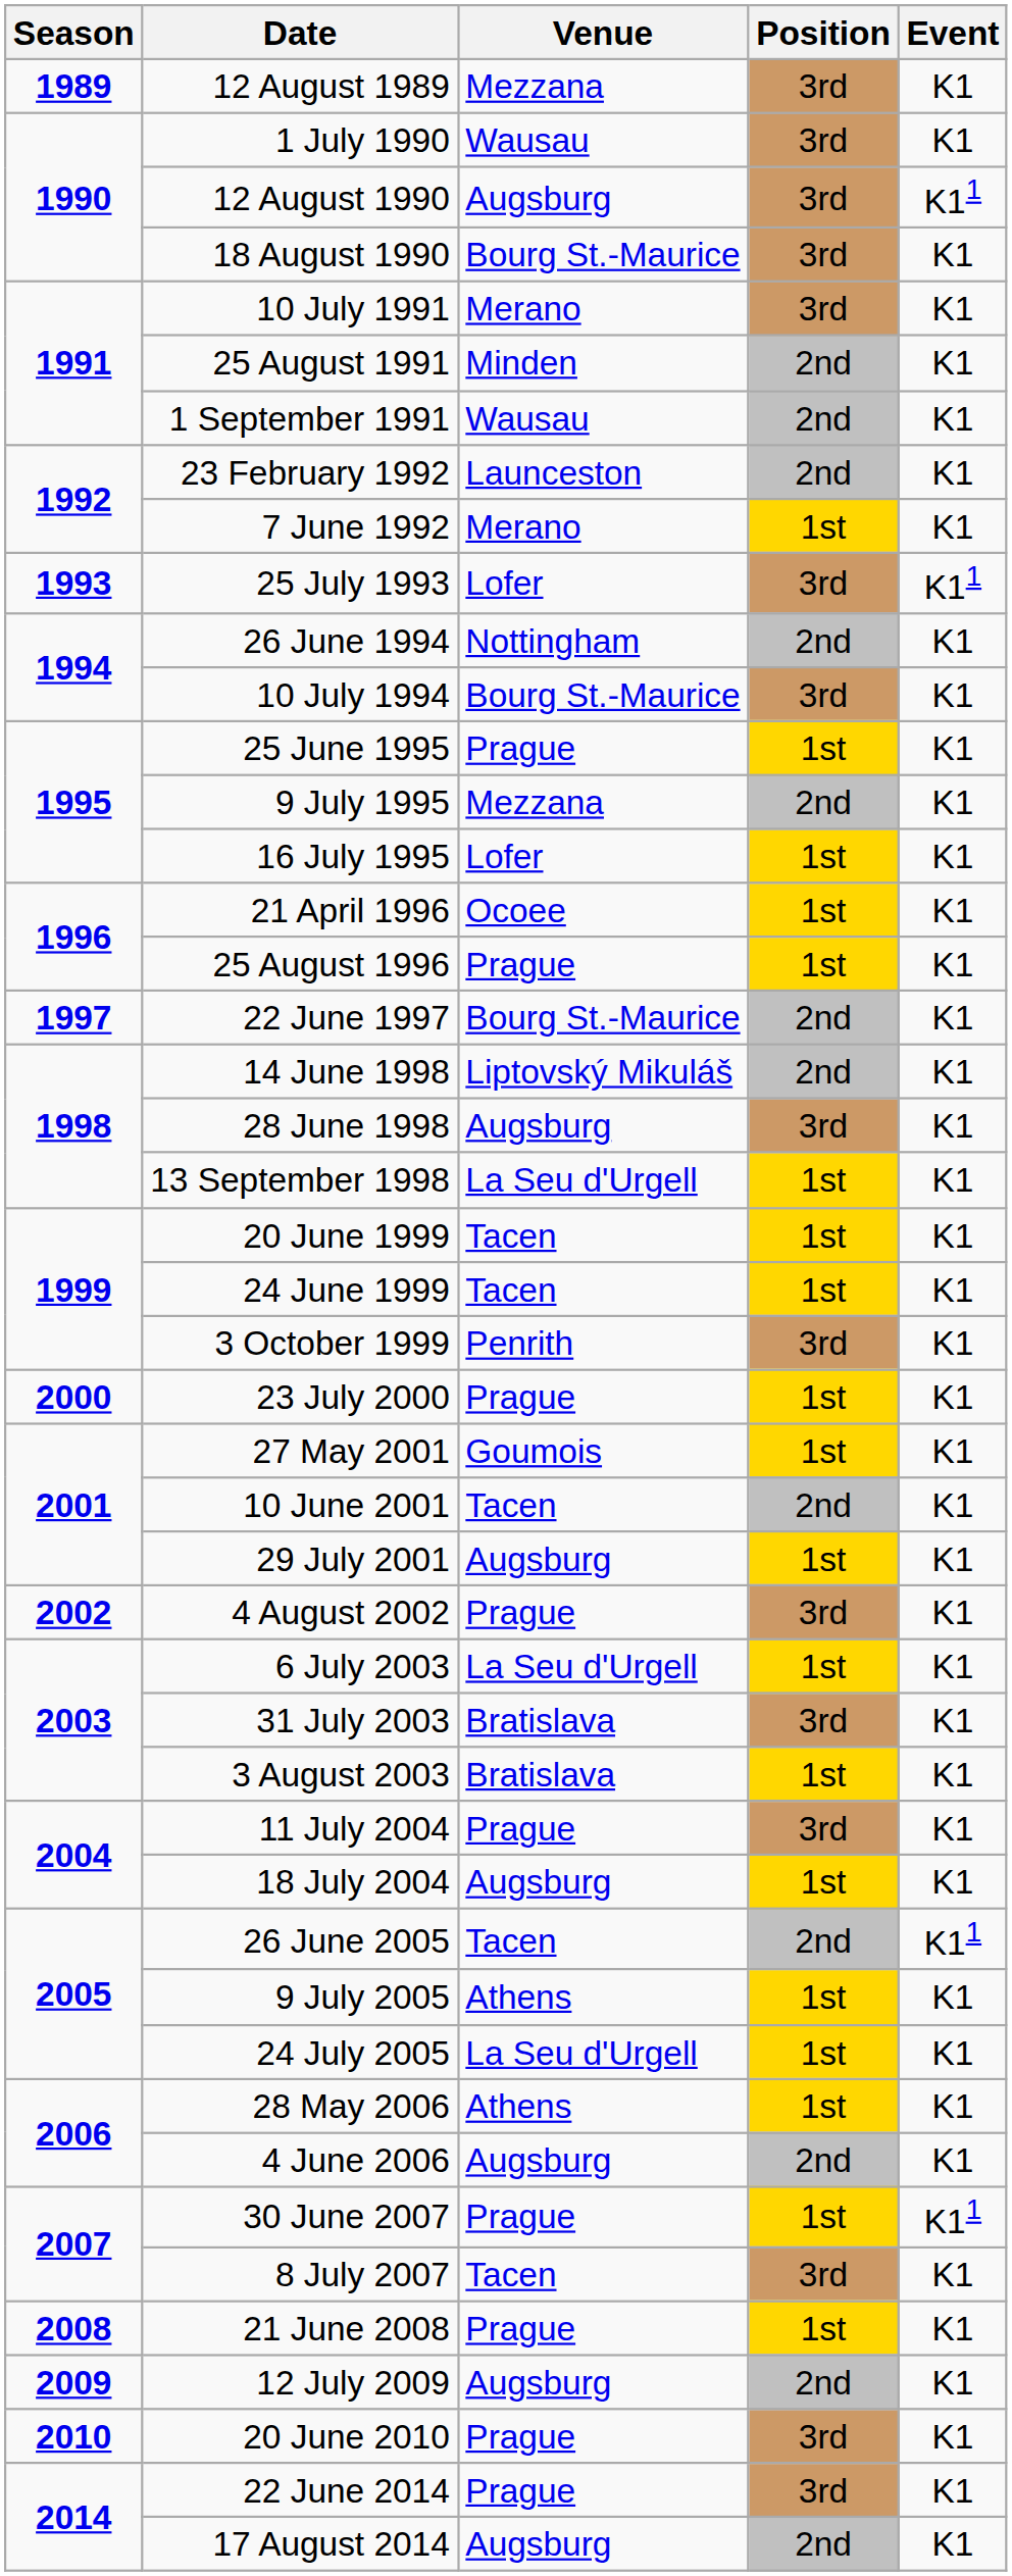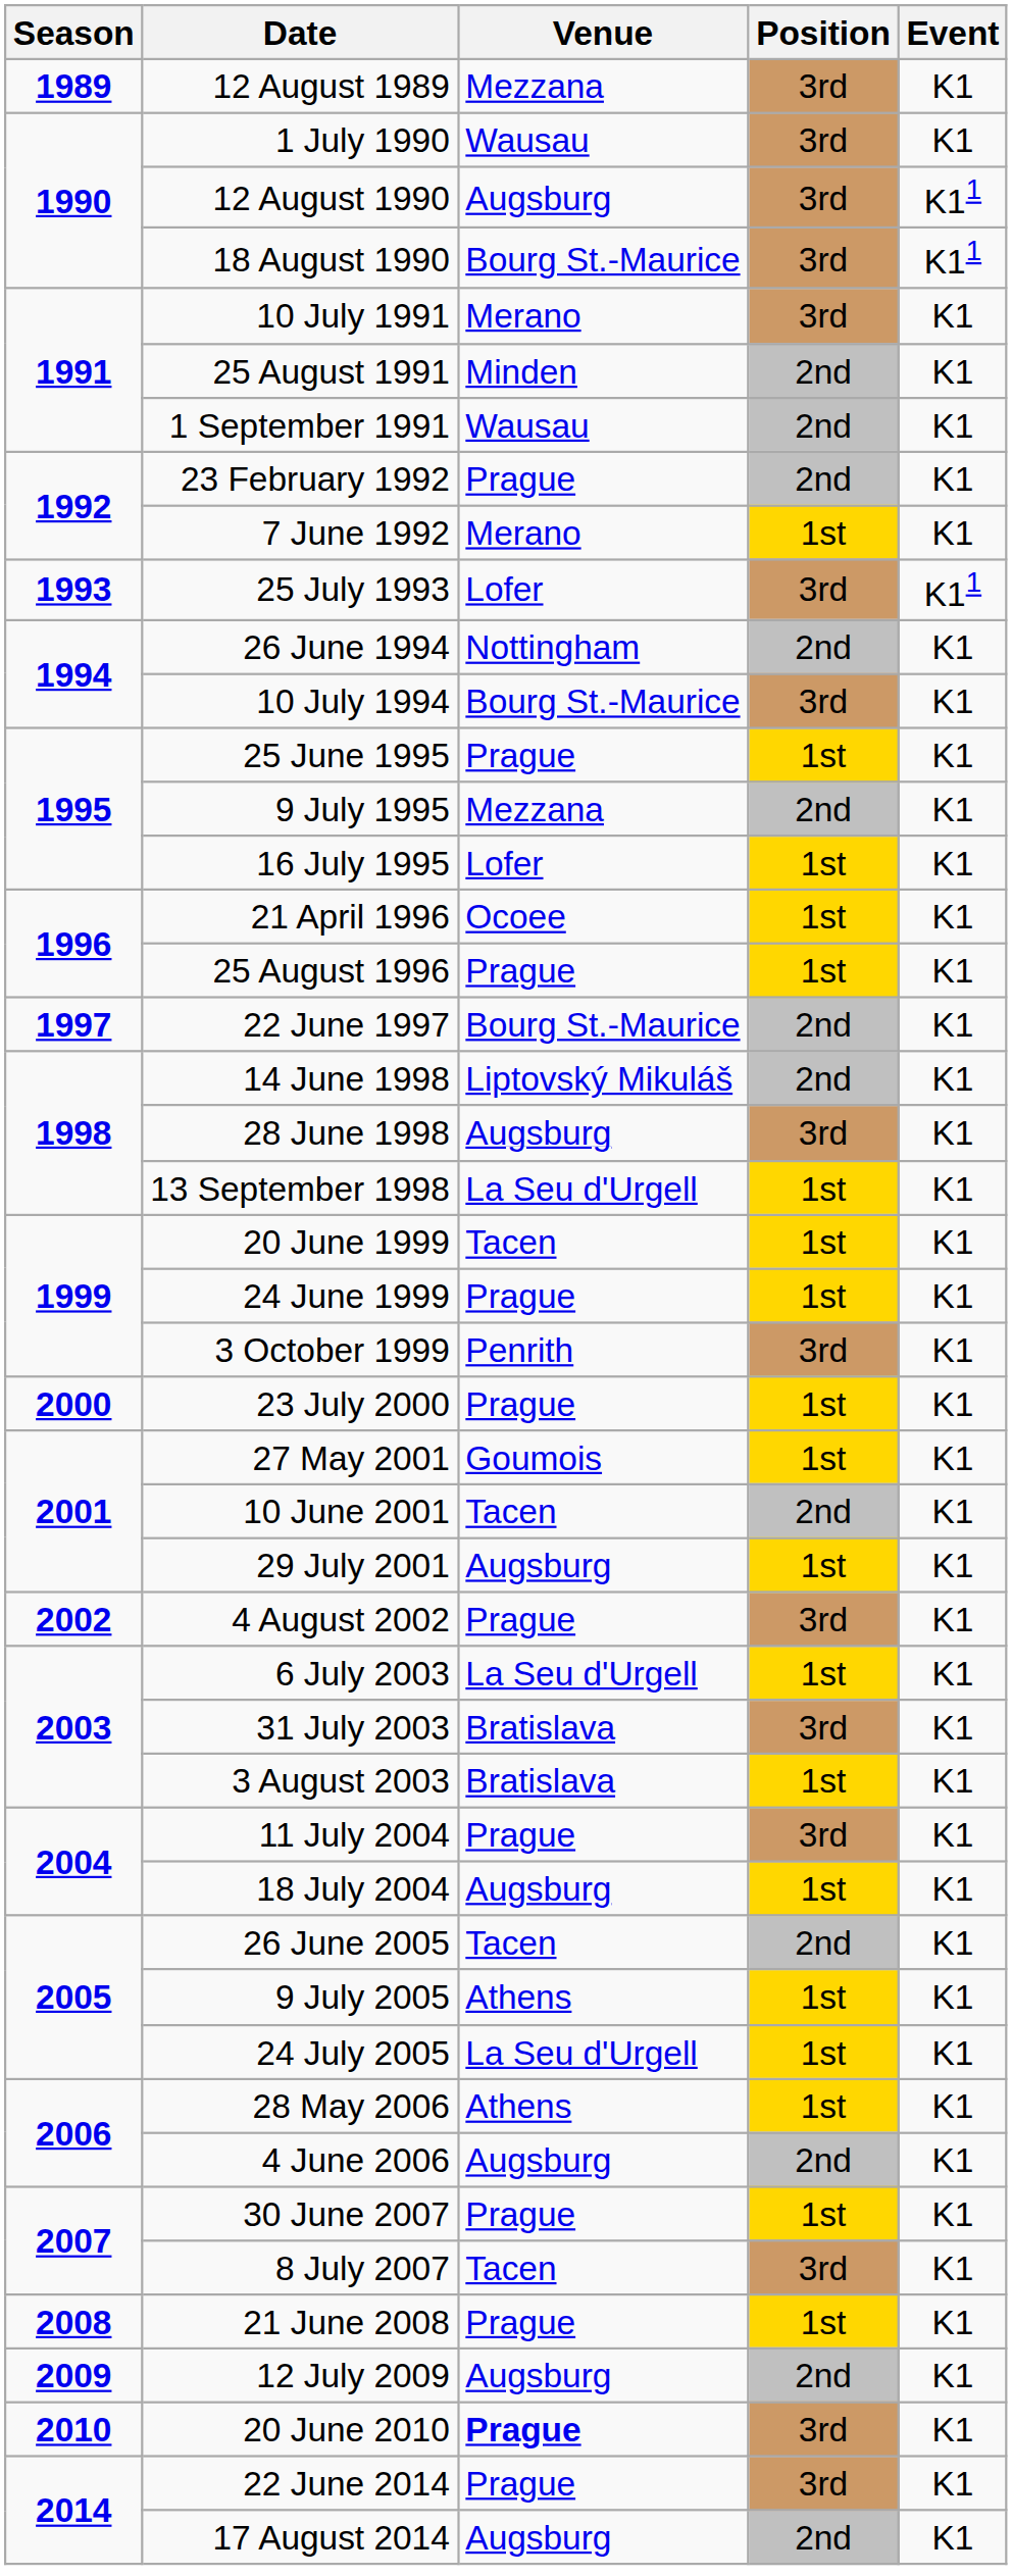 <table class="wikitable" style="text-align:center; font-size:95%;">
 <tr>
 <th>Season</th>
 <th>Date</th>
 <th>Venue</th>
 <th>Position</th>
 <th>Event</th>
 </tr>
 <tr>
 <td><strong><a href='#'>1989</a></strong></td>
 <td align=right>12 August 1989</td>
 <td align=left><a href='#'>Mezzana</a></td>
 <td bgcolor=cc9966>3rd</td>
 <td>K1</td>
 </tr>
 <tr>
 <td rowspan=3><strong><a href='#'>1990</a></strong></td>
 <td align=right>1 July 1990</td>
 <td align=left><a href='#'>Wausau</a></td>
 <td bgcolor=cc9966>3rd</td>
 <td>K1</td>
 </tr>
 <tr>
 <td align=right>12 August 1990</td>
 <td align=left><a href='#'>Augsburg</a></td>
 <td bgcolor=cc9966>3rd</td>
 <td>K1<sup><a href='#'>1</a></sup></td>
 </tr>
 <tr>
 <td align=right>18 August 1990</td>
 <td align=left><a href='#'>Bourg St.-Maurice</a></td>
 <td bgcolor=cc9966>3rd</td>
-<td>K1</td>
+<td>K1<sup><a href='#'>1</a></sup></td>
 </tr>
 <tr>
 <td rowspan=3><strong><a href='#'>1991</a></strong></td>
 <td align=right>10 July 1991</td>
 <td align=left><a href='#'>Merano</a></td>
 <td bgcolor=cc9966>3rd</td>
 <td>K1</td>
 </tr>
 <tr>
 <td align=right>25 August 1991</td>
 <td align=left><a href='#'>Minden</a></td>
 <td bgcolor=silver>2nd</td>
 <td>K1</td>
 </tr>
 <tr>
 <td align=right>1 September 1991</td>
 <td align=left><a href='#'>Wausau</a></td>
 <td bgcolor=silver>2nd</td>
 <td>K1</td>
 </tr>
 <tr>
 <td rowspan=2><strong><a href='#'>1992</a></strong></td>
 <td align=right>23 February 1992</td>
-<td align=left><a href='#'>Launceston</a></td>
+<td align=left><a href='#'>Prague</a></td>
 <td bgcolor=silver>2nd</td>
 <td>K1</td>
 </tr>
 <tr>
 <td align=right>7 June 1992</td>
 <td align=left><a href='#'>Merano</a></td>
 <td bgcolor=gold>1st</td>
 <td>K1</td>
 </tr>
 <tr>
 <td><strong><a href='#'>1993</a></strong></td>
 <td align=right>25 July 1993</td>
 <td align=left><a href='#'>Lofer</a></td>
 <td bgcolor=cc9966>3rd</td>
 <td>K1<sup><a href='#'>1</a></sup></td>
 </tr>
 <tr>
 <td rowspan=2><strong><a href='#'>1994</a></strong></td>
 <td align=right>26 June 1994</td>
 <td align=left><a href='#'>Nottingham</a></td>
 <td bgcolor=silver>2nd</td>
 <td>K1</td>
 </tr>
 <tr>
 <td align=right>10 July 1994</td>
 <td align=left><a href='#'>Bourg St.-Maurice</a></td>
 <td bgcolor=cc9966>3rd</td>
 <td>K1</td>
 </tr>
 <tr>
 <td rowspan=3><strong><a href='#'>1995</a></strong></td>
 <td align=right>25 June 1995</td>
 <td align=left><a href='#'>Prague</a></td>
 <td bgcolor=gold>1st</td>
 <td>K1</td>
 </tr>
 <tr>
 <td align=right>9 July 1995</td>
 <td align=left><a href='#'>Mezzana</a></td>
 <td bgcolor=silver>2nd</td>
 <td>K1</td>
 </tr>
 <tr>
 <td align=right>16 July 1995</td>
 <td align=left><a href='#'>Lofer</a></td>
 <td bgcolor=gold>1st</td>
 <td>K1</td>
 </tr>
 <tr>
 <td rowspan=2><strong><a href='#'>1996</a></strong></td>
 <td align=right>21 April 1996</td>
 <td align=left><a href='#'>Ocoee</a></td>
 <td bgcolor=gold>1st</td>
 <td>K1</td>
 </tr>
 <tr>
 <td align=right>25 August 1996</td>
 <td align=left><a href='#'>Prague</a></td>
 <td bgcolor=gold>1st</td>
 <td>K1</td>
 </tr>
 <tr>
 <td><strong><a href='#'>1997</a></strong></td>
 <td align=right>22 June 1997</td>
 <td align=left><a href='#'>Bourg St.-Maurice</a></td>
 <td bgcolor=silver>2nd</td>
 <td>K1</td>
 </tr>
 <tr>
 <td rowspan=3><strong><a href='#'>1998</a></strong></td>
 <td align=right>14 June 1998</td>
 <td align=left><a href='#'>Liptovský Mikuláš</a></td>
 <td bgcolor=silver>2nd</td>
 <td>K1</td>
 </tr>
 <tr>
 <td align=right>28 June 1998</td>
 <td align=left><a href='#'>Augsburg</a></td>
 <td bgcolor=cc9966>3rd</td>
 <td>K1</td>
 </tr>
 <tr>
 <td align=right>13 September 1998</td>
 <td align=left><a href='#'>La Seu d'Urgell</a></td>
 <td bgcolor=gold>1st</td>
 <td>K1</td>
 </tr>
 <tr>
 <td rowspan=3><strong><a href='#'>1999</a></strong></td>
 <td align=right>20 June 1999</td>
 <td align=left><a href='#'>Tacen</a></td>
 <td bgcolor=gold>1st</td>
 <td>K1</td>
 </tr>
 <tr>
 <td align=right>24 June 1999</td>
-<td align=left><a href='#'>Tacen</a></td>
+<td align=left><a href='#'>Prague</a></td>
 <td bgcolor=gold>1st</td>
 <td>K1</td>
 </tr>
 <tr>
 <td align=right>3 October 1999</td>
 <td align=left><a href='#'>Penrith</a></td>
 <td bgcolor=cc9966>3rd</td>
 <td>K1</td>
 </tr>
 <tr>
 <td><strong><a href='#'>2000</a></strong></td>
 <td align=right>23 July 2000</td>
 <td align=left><a href='#'>Prague</a></td>
 <td bgcolor=gold>1st</td>
 <td>K1</td>
 </tr>
 <tr>
 <td rowspan=3><strong><a href='#'>2001</a></strong></td>
 <td align=right>27 May 2001</td>
 <td align=left><a href='#'>Goumois</a></td>
 <td bgcolor=gold>1st</td>
 <td>K1</td>
 </tr>
 <tr>
 <td align=right>10 June 2001</td>
 <td align=left><a href='#'>Tacen</a></td>
 <td bgcolor=silver>2nd</td>
 <td>K1</td>
 </tr>
 <tr>
 <td align=right>29 July 2001</td>
 <td align=left><a href='#'>Augsburg</a></td>
 <td bgcolor=gold>1st</td>
 <td>K1</td>
 </tr>
 <tr>
 <td><strong><a href='#'>2002</a></strong></td>
 <td align=right>4 August 2002</td>
 <td align=left><a href='#'>Prague</a></td>
 <td bgcolor=cc9966>3rd</td>
 <td>K1</td>
 </tr>
 <tr>
 <td rowspan=3><strong><a href='#'>2003</a></strong></td>
 <td align=right>6 July 2003</td>
 <td align=left><a href='#'>La Seu d'Urgell</a></td>
 <td bgcolor=gold>1st</td>
 <td>K1</td>
 </tr>
 <tr>
 <td align=right>31 July 2003</td>
 <td align=left><a href='#'>Bratislava</a></td>
 <td bgcolor=cc9966>3rd</td>
 <td>K1</td>
 </tr>
 <tr>
 <td align=right>3 August 2003</td>
 <td align=left><a href='#'>Bratislava</a></td>
 <td bgcolor=gold>1st</td>
 <td>K1</td>
 </tr>
 <tr>
 <td rowspan=2><strong><a href='#'>2004</a></strong></td>
 <td align=right>11 July 2004</td>
 <td align=left><a href='#'>Prague</a></td>
 <td bgcolor=cc9966>3rd</td>
 <td>K1</td>
 </tr>
 <tr>
 <td align=right>18 July 2004</td>
 <td align=left><a href='#'>Augsburg</a></td>
 <td bgcolor=gold>1st</td>
 <td>K1</td>
 </tr>
 <tr>
 <td rowspan=3><strong><a href='#'>2005</a></strong></td>
 <td align=right>26 June 2005</td>
 <td align=left><a href='#'>Tacen</a></td>
 <td bgcolor=silver>2nd</td>
-<td>K1<sup><a href='#'>1</a></sup></td>
+<td>K1</td>
 </tr>
 <tr>
 <td align=right>9 July 2005</td>
 <td align=left><a href='#'>Athens</a></td>
 <td bgcolor=gold>1st</td>
 <td>K1</td>
 </tr>
 <tr>
 <td align=right>24 July 2005</td>
 <td align=left><a href='#'>La Seu d'Urgell</a></td>
 <td bgcolor=gold>1st</td>
 <td>K1</td>
 </tr>
 <tr>
 <td rowspan=2><strong><a href='#'>2006</a></strong></td>
 <td align=right>28 May 2006</td>
 <td align=left><a href='#'>Athens</a></td>
 <td bgcolor=gold>1st</td>
 <td>K1</td>
 </tr>
 <tr>
 <td align=right>4 June 2006</td>
 <td align=left><a href='#'>Augsburg</a></td>
 <td bgcolor=silver>2nd</td>
 <td>K1</td>
 </tr>
 <tr>
 <td rowspan=2><strong><a href='#'>2007</a></strong></td>
 <td align=right>30 June 2007</td>
 <td align=left><a href='#'>Prague</a></td>
 <td bgcolor=gold>1st</td>
-<td>K1<sup><a href='#'>1</a></sup></td>
+<td>K1</td>
 </tr>
 <tr>
 <td align=right>8 July 2007</td>
 <td align=left><a href='#'>Tacen</a></td>
 <td bgcolor=cc9966>3rd</td>
 <td>K1</td>
 </tr>
 <tr>
 <td><strong><a href='#'>2008</a></strong></td>
 <td align=right>21 June 2008</td>
 <td align=left><a href='#'>Prague</a></td>
 <td bgcolor=gold>1st</td>
 <td>K1</td>
 </tr>
 <tr>
 <td><strong><a href='#'>2009</a></strong></td>
 <td align=right>12 July 2009</td>
 <td align=left><a href='#'>Augsburg</a></td>
 <td bgcolor=silver>2nd</td>
 <td>K1</td>
 </tr>
 <tr>
 <td><strong><a href='#'>2010</a></strong></td>
 <td align=right>20 June 2010</td>
-<td align=left><a href='#'>Prague</a></td>
+<td align=left><strong><a href='#'>Prague</a></strong></td>
 <td bgcolor=cc9966>3rd</td>
 <td>K1</td>
 </tr>
 <tr>
 <td rowspan=2><strong><a href='#'>2014</a></strong></td>
 <td align=right>22 June 2014</td>
 <td align=left><a href='#'>Prague</a></td>
 <td bgcolor=cc9966>3rd</td>
 <td>K1</td>
 </tr>
 <tr>
 <td align=right>17 August 2014</td>
 <td align=left><a href='#'>Augsburg</a></td>
 <td bgcolor=silver>2nd</td>
 <td>K1</td>
 </tr>
 </table>
